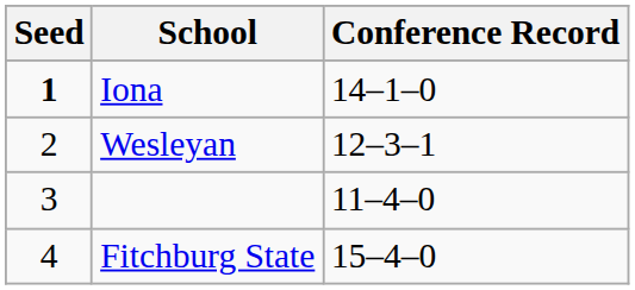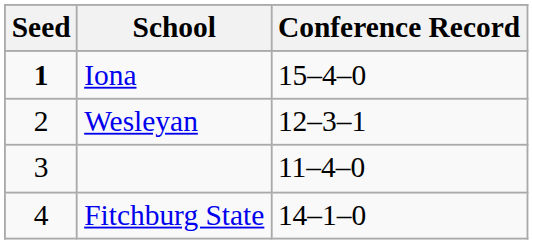 <table class="wikitable">
 <tr>
 <th>Seed</th>
 <th>School</th>
 <th>Conference Record</th>
 </tr>
 <tr>
 <td align=center><strong>1</strong></td>
 <td><a href='#'>Iona</a></td>
-<td>14–1–0</td>
+<td>15–4–0</td>
 </tr>
 <tr>
 <td align=center>2</td>
 <td><a href='#'>Wesleyan</a></td>
 <td>12–3–1</td>
 </tr>
 <tr>
 <td align=center>3</td>
 <td><a href='#'></a></td>
 <td>11–4–0</td>
 </tr>
 <tr>
 <td align=center>4</td>
 <td><a href='#'>Fitchburg State</a></td>
-<td>15–4–0</td>
+<td>14–1–0</td>
 </tr>
 </table>
